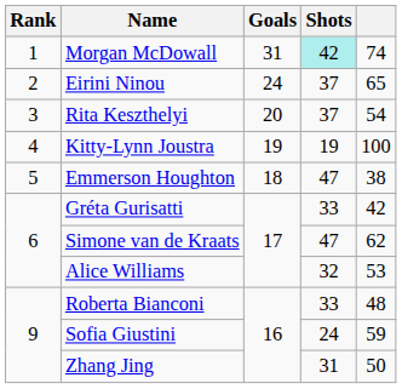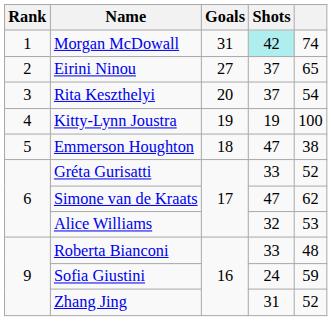 <table class="wikitable sortable" style="text-align: center;">
 <tr>
 <th>Rank</th>
 <th>Name</th>
 <th>Goals</th>
 <th>Shots</th>
 <th></th>
 </tr>
 <tr>
 <td>1</td>
 <td align="left"> <a href='#'>Morgan McDowall</a></td>
 <td>31</td>
 <td style="background: paleturquoise;">42</td>
 <td>74</td>
 </tr>
 <tr>
 <td>2</td>
 <td align="left"> <a href='#'>Eirini Ninou</a></td>
-<td>24</td>
+<td>27</td>
 <td>37</td>
 <td>65</td>
 </tr>
 <tr>
 <td>3</td>
 <td align="left"> <a href='#'>Rita Keszthelyi</a></td>
 <td>20</td>
 <td>37</td>
 <td>54</td>
 </tr>
 <tr>
 <td>4</td>
 <td align="left"> <a href='#'>Kitty-Lynn Joustra</a></td>
 <td>19</td>
 <td>19</td>
 <td>100</td>
 </tr>
 <tr>
 <td>5</td>
 <td align="left"> <a href='#'>Emmerson Houghton</a></td>
 <td>18</td>
 <td>47</td>
 <td>38</td>
 </tr>
 <tr>
 <td rowspan=3>6</td>
 <td align="left"> <a href='#'>Gréta Gurisatti</a></td>
 <td rowspan=3>17</td>
 <td>33</td>
-<td>42</td>
+<td>52</td>
 </tr>
 <tr>
 <td align="left"> <a href='#'>Simone van de Kraats</a></td>
 <td>47</td>
 <td>62</td>
 </tr>
 <tr>
 <td align="left"> <a href='#'>Alice Williams</a></td>
 <td>32</td>
 <td>53</td>
 </tr>
 <tr>
 <td rowspan=3>9</td>
 <td align="left"> <a href='#'>Roberta Bianconi</a></td>
 <td rowspan=3>16</td>
 <td>33</td>
 <td>48</td>
 </tr>
 <tr>
 <td align="left"> <a href='#'>Sofia Giustini</a></td>
 <td>24</td>
 <td>59</td>
 </tr>
 <tr>
 <td align="left"> <a href='#'>Zhang Jing</a></td>
 <td>31</td>
-<td>50</td>
+<td>52</td>
 </tr>
 </table>
